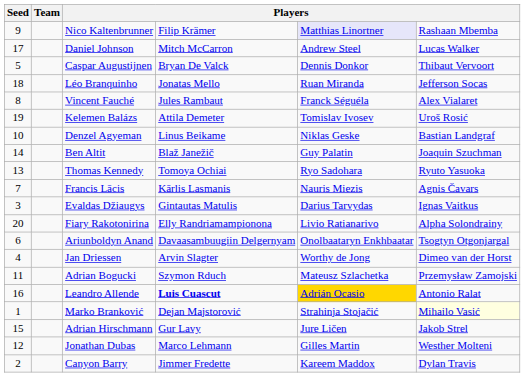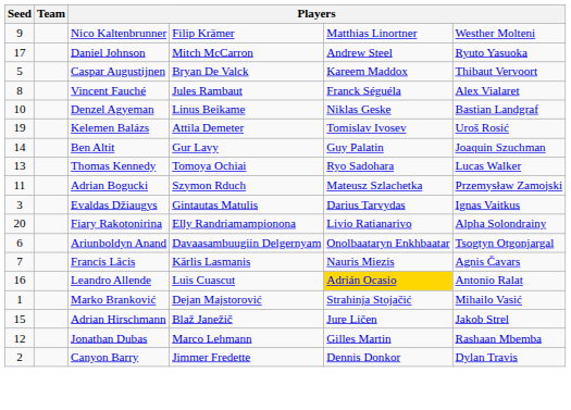 <table class="wikitable sortable">
 <tr>
 <th>Seed</th>
 <th>Team</th>
 <th width=220px colspan=4>Players</th>
 </tr>
 <tr>
 <td align=center>9</td>
 <td></td>
 <td><a href='#'>Nico Kaltenbrunner</a></td>
 <td><a href='#'>Filip Krämer</a></td>
-<td style="background: lavender;"><a href='#'>Matthias Linortner</a></td>
-<td><a href='#'>Rashaan Mbemba</a></td>
+<td><a href='#'>Matthias Linortner</a></td>
+<td><a href='#'>Westher Molteni</a></td>
 </tr>
 <tr>
 <td align=center>17</td>
 <td></td>
 <td><a href='#'>Daniel Johnson</a></td>
 <td><a href='#'>Mitch McCarron</a></td>
 <td><a href='#'>Andrew Steel</a></td>
-<td><a href='#'>Lucas Walker</a></td>
+<td><a href='#'>Ryuto Yasuoka</a></td>
 </tr>
 <tr>
 <td align=center>5</td>
 <td></td>
 <td><a href='#'>Caspar Augustijnen</a></td>
 <td><a href='#'>Bryan De Valck</a></td>
-<td><a href='#'>Dennis Donkor</a></td>
+<td><a href='#'>Kareem Maddox</a></td>
 <td><a href='#'>Thibaut Vervoort</a></td>
-</tr>
-<tr>
-<td align=center>18</td>
-<td></td>
-<td><a href='#'>Léo Branquinho</a></td>
-<td><a href='#'>Jonatas Mello</a></td>
-<td><a href='#'>Ruan Miranda</a></td>
-<td><a href='#'>Jefferson Socas</a></td>
 </tr>
 <tr>
 <td align=center>8</td>
 <td></td>
 <td><a href='#'>Vincent Fauché</a></td>
 <td><a href='#'>Jules Rambaut</a></td>
 <td><a href='#'>Franck Séguéla</a></td>
 <td><a href='#'>Alex Vialaret</a></td>
 </tr>
 <tr>
+<td align=center>10</td>
+<td></td>
+<td><a href='#'>Denzel Agyeman</a></td>
+<td><a href='#'>Linus Beikame</a></td>
+<td><a href='#'>Niklas Geske</a></td>
+<td><a href='#'>Bastian Landgraf</a></td>
+</tr>
+<tr>
 <td align=center>19</td>
 <td></td>
 <td><a href='#'>Kelemen Balázs</a></td>
 <td><a href='#'>Attila Demeter</a></td>
 <td><a href='#'>Tomislav Ivosev</a></td>
 <td><a href='#'>Uroš Rosić</a></td>
 </tr>
 <tr>
-<td align=center>10</td>
-<td></td>
-<td><a href='#'>Denzel Agyeman</a></td>
-<td><a href='#'>Linus Beikame</a></td>
-<td><a href='#'>Niklas Geske</a></td>
-<td><a href='#'>Bastian Landgraf</a></td>
-</tr>
-<tr>
 <td align=center>14</td>
 <td></td>
 <td><a href='#'>Ben Altit</a></td>
-<td><a href='#'>Blaž Janežič</a></td>
+<td><a href='#'>Gur Lavy</a></td>
 <td><a href='#'>Guy Palatin</a></td>
 <td><a href='#'>Joaquin Szuchman</a></td>
 </tr>
 <tr>
 <td align=center>13</td>
 <td></td>
 <td><a href='#'>Thomas Kennedy</a></td>
 <td><a href='#'>Tomoya Ochiai</a></td>
 <td><a href='#'>Ryo Sadohara</a></td>
-<td><a href='#'>Ryuto Yasuoka</a></td>
+<td><a href='#'>Lucas Walker</a></td>
 </tr>
 <tr>
-<td align=center>7</td>
+<td align=center>11</td>
 <td></td>
-<td><a href='#'>Francis Lācis</a></td>
-<td><a href='#'>Kārlis Lasmanis</a></td>
-<td><a href='#'>Nauris Miezis</a></td>
-<td><a href='#'>Agnis Čavars</a></td>
+<td><a href='#'>Adrian Bogucki</a></td>
+<td><a href='#'>Szymon Rduch</a></td>
+<td><a href='#'>Mateusz Szlachetka</a></td>
+<td><a href='#'>Przemysław Zamojski</a></td>
 </tr>
 <tr>
 <td align=center>3</td>
 <td></td>
 <td><a href='#'>Evaldas Džiaugys</a></td>
 <td><a href='#'>Gintautas Matulis</a></td>
 <td><a href='#'>Darius Tarvydas</a></td>
 <td><a href='#'>Ignas Vaitkus</a></td>
 </tr>
 <tr>
 <td align=center>20</td>
 <td></td>
 <td><a href='#'>Fiary Rakotonirina</a></td>
 <td><a href='#'>Elly Randriamampionona</a></td>
 <td><a href='#'>Livio Ratianarivo</a></td>
 <td><a href='#'>Alpha Solondrainy</a></td>
 </tr>
 <tr>
 <td align=center>6</td>
 <td></td>
 <td><a href='#'>Ariunboldyn Anand</a></td>
 <td><a href='#'>Davaasambuugiin Delgernyam</a></td>
 <td><a href='#'>Onolbaataryn Enkhbaatar</a></td>
 <td><a href='#'>Tsogtyn Otgonjargal</a></td>
 </tr>
 <tr>
-<td align=center>4</td>
+<td align=center>7</td>
 <td></td>
-<td><a href='#'>Jan Driessen</a></td>
-<td><a href='#'>Arvin Slagter</a></td>
-<td><a href='#'>Worthy de Jong</a></td>
-<td><a href='#'>Dimeo van der Horst</a></td>
-</tr>
-<tr>
-<td align=center>11</td>
-<td></td>
-<td><a href='#'>Adrian Bogucki</a></td>
-<td><a href='#'>Szymon Rduch</a></td>
-<td><a href='#'>Mateusz Szlachetka</a></td>
-<td><a href='#'>Przemysław Zamojski</a></td>
+<td><a href='#'>Francis Lācis</a></td>
+<td><a href='#'>Kārlis Lasmanis</a></td>
+<td><a href='#'>Nauris Miezis</a></td>
+<td><a href='#'>Agnis Čavars</a></td>
 </tr>
 <tr>
 <td align=center>16</td>
 <td></td>
 <td><a href='#'>Leandro Allende</a></td>
-<td><strong><a href='#'>Luis Cuascut</a></strong></td>
+<td><a href='#'>Luis Cuascut</a></td>
 <td style="background: gold;"><a href='#'>Adrián Ocasio</a></td>
 <td><a href='#'>Antonio Ralat</a></td>
 </tr>
 <tr>
 <td align=center>1</td>
 <td></td>
 <td><a href='#'>Marko Branković</a></td>
 <td><a href='#'>Dejan Majstorović</a></td>
 <td><a href='#'>Strahinja Stojačić</a></td>
-<td style="background: lightyellow;"><a href='#'>Mihailo Vasić</a></td>
+<td><a href='#'>Mihailo Vasić</a></td>
 </tr>
 <tr>
 <td align=center>15</td>
 <td></td>
 <td><a href='#'>Adrian Hirschmann</a></td>
-<td><a href='#'>Gur Lavy</a></td>
+<td><a href='#'>Blaž Janežič</a></td>
 <td><a href='#'>Jure Ličen</a></td>
 <td><a href='#'>Jakob Strel</a></td>
 </tr>
 <tr>
 <td align=center>12</td>
 <td></td>
 <td><a href='#'>Jonathan Dubas</a></td>
 <td><a href='#'>Marco Lehmann</a></td>
 <td><a href='#'>Gilles Martin</a></td>
-<td><a href='#'>Westher Molteni</a></td>
+<td><a href='#'>Rashaan Mbemba</a></td>
 </tr>
 <tr>
 <td align=center>2</td>
 <td></td>
 <td><a href='#'>Canyon Barry</a></td>
 <td><a href='#'>Jimmer Fredette</a></td>
-<td><a href='#'>Kareem Maddox</a></td>
+<td><a href='#'>Dennis Donkor</a></td>
 <td><a href='#'>Dylan Travis</a></td>
 </tr>
 </table>
